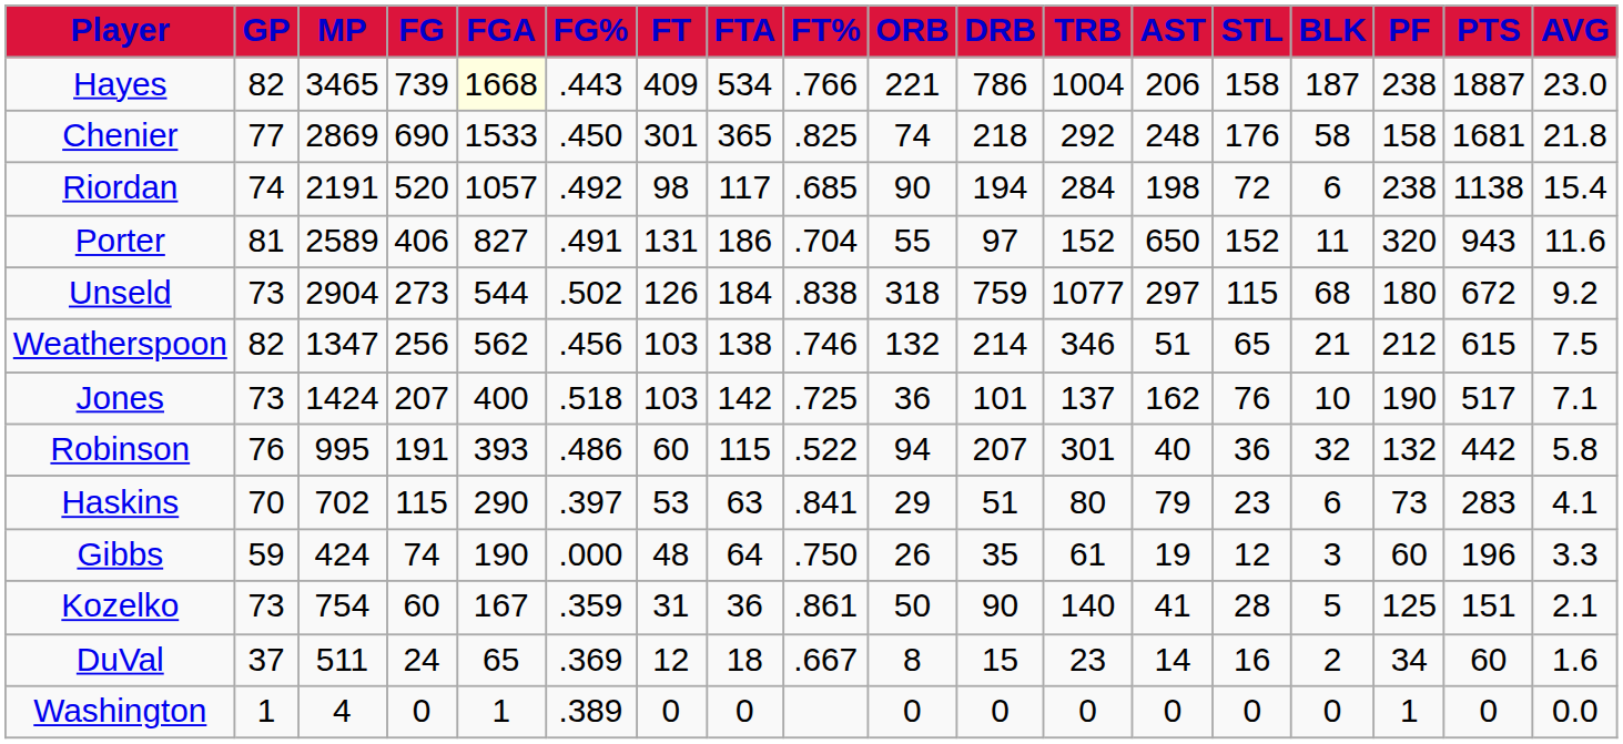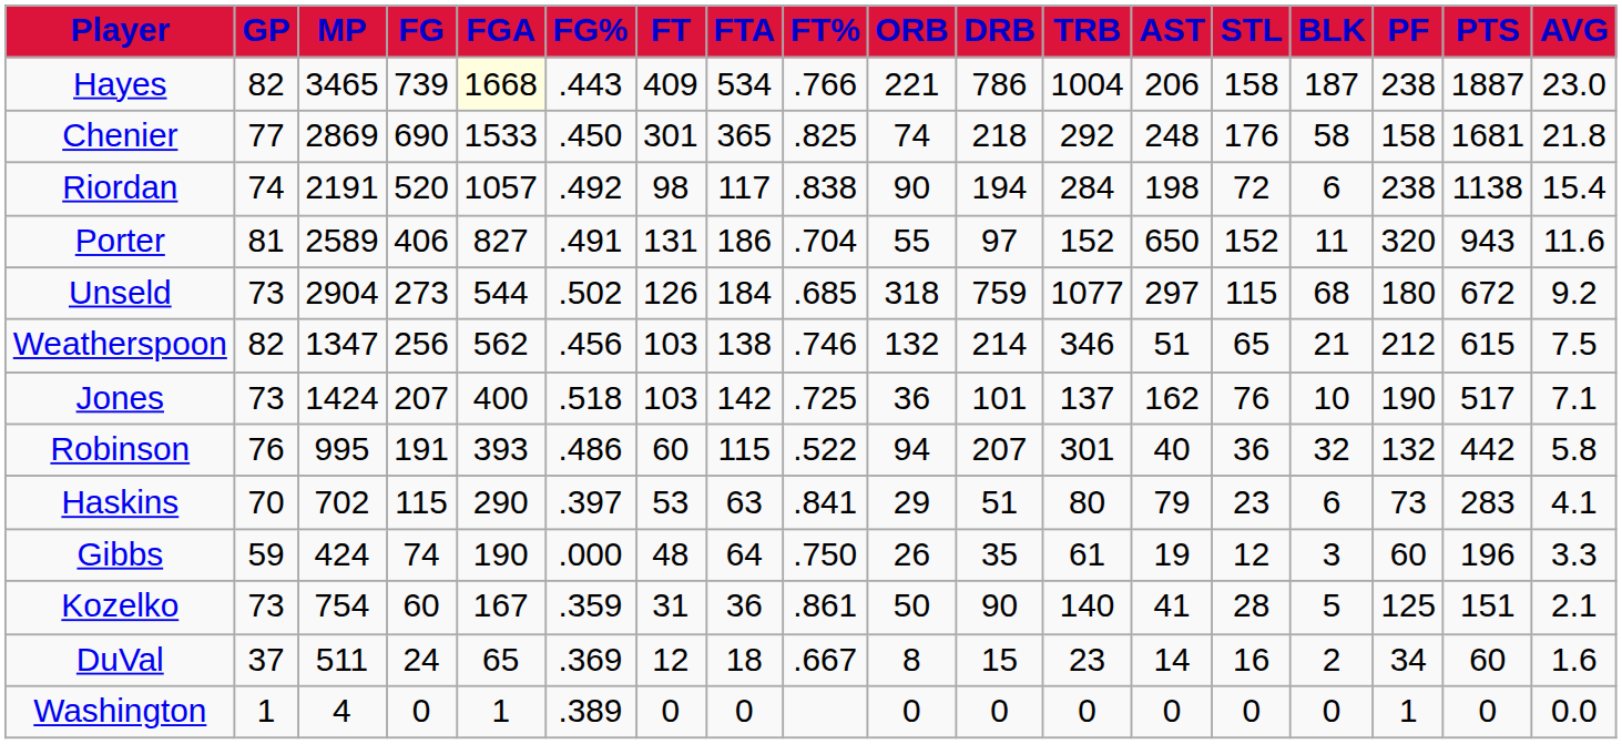 <table class="wikitable">
 <tr>
 <th style="color:#0000CD; background:#DC143C;">Player</th>
 <th style="color:#0000CD; background:#DC143C;">GP</th>
 <th style="color:#0000CD; background:#DC143C;">MP</th>
 <th style="color:#0000CD; background:#DC143C;">FG</th>
 <th style="color:#0000CD; background:#DC143C;">FGA</th>
 <th style="color:#0000CD; background:#DC143C;">FG%</th>
 <th style="color:#0000CD; background:#DC143C;">FT</th>
 <th style="color:#0000CD; background:#DC143C;">FTA</th>
 <th style="color:#0000CD; background:#DC143C;">FT%</th>
 <th style="color:#0000CD; background:#DC143C;">ORB</th>
 <th style="color:#0000CD; background:#DC143C;">DRB</th>
 <th style="color:#0000CD; background:#DC143C;">TRB</th>
 <th style="color:#0000CD; background:#DC143C;">AST</th>
 <th style="color:#0000CD; background:#DC143C;">STL</th>
 <th style="color:#0000CD; background:#DC143C;">BLK</th>
 <th style="color:#0000CD; background:#DC143C;">PF</th>
 <th style="color:#0000CD; background:#DC143C;">PTS</th>
 <th style="color:#0000CD; background:#DC143C;">AVG</th>
 </tr>
 <tr align="center">
 <td><a href='#'>Hayes</a></td>
 <td>82</td>
 <td>3465</td>
 <td>739</td>
 <td style="background: lightyellow;">1668</td>
 <td>.443</td>
 <td>409</td>
 <td>534</td>
 <td>.766</td>
 <td>221</td>
 <td>786</td>
 <td>1004</td>
 <td>206</td>
 <td>158</td>
 <td>187</td>
 <td>238</td>
 <td>1887</td>
 <td>23.0</td>
 </tr>
 <tr align="center">
 <td><a href='#'>Chenier</a></td>
 <td>77</td>
 <td>2869</td>
 <td>690</td>
 <td>1533</td>
 <td>.450</td>
 <td>301</td>
 <td>365</td>
 <td>.825</td>
 <td>74</td>
 <td>218</td>
 <td>292</td>
 <td>248</td>
 <td>176</td>
 <td>58</td>
 <td>158</td>
 <td>1681</td>
 <td>21.8</td>
 </tr>
 <tr align="center">
 <td><a href='#'>Riordan</a></td>
 <td>74</td>
 <td>2191</td>
 <td>520</td>
 <td>1057</td>
 <td>.492</td>
 <td>98</td>
 <td>117</td>
-<td>.685</td>
+<td>.838</td>
 <td>90</td>
 <td>194</td>
 <td>284</td>
 <td>198</td>
 <td>72</td>
 <td>6</td>
 <td>238</td>
 <td>1138</td>
 <td>15.4</td>
 </tr>
 <tr align="center">
 <td><a href='#'>Porter</a></td>
 <td>81</td>
 <td>2589</td>
 <td>406</td>
 <td>827</td>
 <td>.491</td>
 <td>131</td>
 <td>186</td>
 <td>.704</td>
 <td>55</td>
 <td>97</td>
 <td>152</td>
 <td>650</td>
 <td>152</td>
 <td>11</td>
 <td>320</td>
 <td>943</td>
 <td>11.6</td>
 </tr>
 <tr align="center">
 <td><a href='#'>Unseld</a></td>
 <td>73</td>
 <td>2904</td>
 <td>273</td>
 <td>544</td>
 <td>.502</td>
 <td>126</td>
 <td>184</td>
-<td>.838</td>
+<td>.685</td>
 <td>318</td>
 <td>759</td>
 <td>1077</td>
 <td>297</td>
 <td>115</td>
 <td>68</td>
 <td>180</td>
 <td>672</td>
 <td>9.2</td>
 </tr>
 <tr align="center">
 <td><a href='#'>Weatherspoon</a></td>
 <td>82</td>
 <td>1347</td>
 <td>256</td>
 <td>562</td>
 <td>.456</td>
 <td>103</td>
 <td>138</td>
 <td>.746</td>
 <td>132</td>
 <td>214</td>
 <td>346</td>
 <td>51</td>
 <td>65</td>
 <td>21</td>
 <td>212</td>
 <td>615</td>
 <td>7.5</td>
 </tr>
 <tr align="center">
 <td><a href='#'>Jones</a></td>
 <td>73</td>
 <td>1424</td>
 <td>207</td>
 <td>400</td>
 <td>.518</td>
 <td>103</td>
 <td>142</td>
 <td>.725</td>
 <td>36</td>
 <td>101</td>
 <td>137</td>
 <td>162</td>
 <td>76</td>
 <td>10</td>
 <td>190</td>
 <td>517</td>
 <td>7.1</td>
 </tr>
 <tr align="center">
 <td><a href='#'>Robinson</a></td>
 <td>76</td>
 <td>995</td>
 <td>191</td>
 <td>393</td>
 <td>.486</td>
 <td>60</td>
 <td>115</td>
 <td>.522</td>
 <td>94</td>
 <td>207</td>
 <td>301</td>
 <td>40</td>
 <td>36</td>
 <td>32</td>
 <td>132</td>
 <td>442</td>
 <td>5.8</td>
 </tr>
 <tr align="center">
 <td><a href='#'>Haskins</a></td>
 <td>70</td>
 <td>702</td>
 <td>115</td>
 <td>290</td>
 <td>.397</td>
 <td>53</td>
 <td>63</td>
 <td>.841</td>
 <td>29</td>
 <td>51</td>
 <td>80</td>
 <td>79</td>
 <td>23</td>
 <td>6</td>
 <td>73</td>
 <td>283</td>
 <td>4.1</td>
 </tr>
 <tr align="center">
 <td><a href='#'>Gibbs</a></td>
 <td>59</td>
 <td>424</td>
 <td>74</td>
 <td>190</td>
 <td>.000</td>
 <td>48</td>
 <td>64</td>
 <td>.750</td>
 <td>26</td>
 <td>35</td>
 <td>61</td>
 <td>19</td>
 <td>12</td>
 <td>3</td>
 <td>60</td>
 <td>196</td>
 <td>3.3</td>
 </tr>
 <tr align="center">
 <td><a href='#'>Kozelko</a></td>
 <td>73</td>
 <td>754</td>
 <td>60</td>
 <td>167</td>
 <td>.359</td>
 <td>31</td>
 <td>36</td>
 <td>.861</td>
 <td>50</td>
 <td>90</td>
 <td>140</td>
 <td>41</td>
 <td>28</td>
 <td>5</td>
 <td>125</td>
 <td>151</td>
 <td>2.1</td>
 </tr>
 <tr align="center">
 <td><a href='#'>DuVal</a></td>
 <td>37</td>
 <td>511</td>
 <td>24</td>
 <td>65</td>
 <td>.369</td>
 <td>12</td>
 <td>18</td>
 <td>.667</td>
 <td>8</td>
 <td>15</td>
 <td>23</td>
 <td>14</td>
 <td>16</td>
 <td>2</td>
 <td>34</td>
 <td>60</td>
 <td>1.6</td>
 </tr>
 <tr align="center">
 <td><a href='#'>Washington</a></td>
 <td>1</td>
 <td>4</td>
 <td>0</td>
 <td>1</td>
 <td>.389</td>
 <td>0</td>
 <td>0</td>
 <td></td>
 <td>0</td>
 <td>0</td>
 <td>0</td>
 <td>0</td>
 <td>0</td>
 <td>0</td>
 <td>1</td>
 <td>0</td>
 <td>0.0</td>
 </tr>
 </table>
